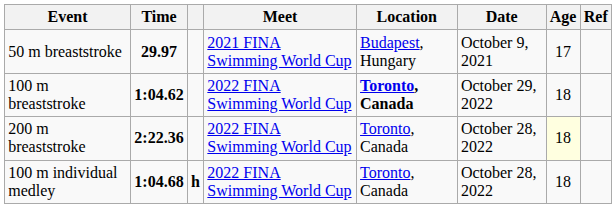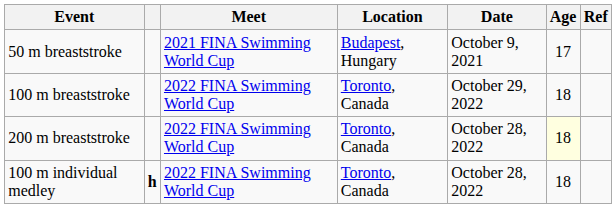 <table class="wikitable">
 <tr>
 <th>Event</th>
-<th>Time</th>
 <th></th>
 <th>Meet</th>
 <th>Location</th>
 <th>Date</th>
 <th>Age</th>
 <th>Ref</th>
 </tr>
 <tr>
 <td>50 m breaststroke</td>
-<td style="text-align:center;"><strong>29.97</strong></td>
 <td></td>
 <td><a href='#'>2021 FINA Swimming World Cup</a></td>
 <td><a href='#'>Budapest</a>, Hungary</td>
 <td>October 9, 2021</td>
 <td style="text-align:center;">17</td>
 <td></td>
 </tr>
 <tr>
 <td>100 m breaststroke</td>
-<td style="text-align:center;"><strong>1:04.62</strong></td>
 <td></td>
 <td><a href='#'>2022 FINA Swimming World Cup</a></td>
-<td><strong><a href='#'>Toronto</a>, Canada</strong></td>
+<td><a href='#'>Toronto</a>, Canada</td>
 <td>October 29, 2022</td>
 <td style="text-align:center;">18</td>
 <td></td>
 </tr>
 <tr>
 <td>200 m breaststroke</td>
-<td style="text-align:center;"><strong>2:22.36</strong></td>
 <td></td>
 <td><a href='#'>2022 FINA Swimming World Cup</a></td>
 <td><a href='#'>Toronto</a>, Canada</td>
 <td>October 28, 2022</td>
 <td style="background: lightyellow; text-align:center;">18</td>
 <td></td>
 </tr>
 <tr>
 <td>100 m individual medley</td>
-<td style="text-align:center;"><strong>1:04.68</strong></td>
 <td><strong>h</strong></td>
 <td><a href='#'>2022 FINA Swimming World Cup</a></td>
 <td><a href='#'>Toronto</a>, Canada</td>
 <td>October 28, 2022</td>
 <td style="text-align:center;">18</td>
 <td></td>
 </tr>
 </table>
